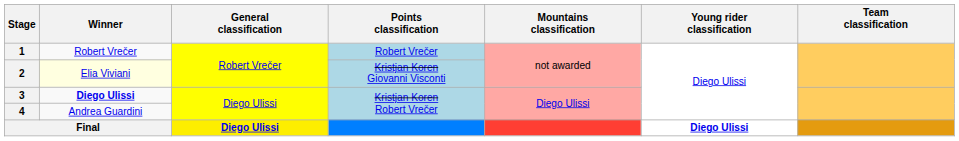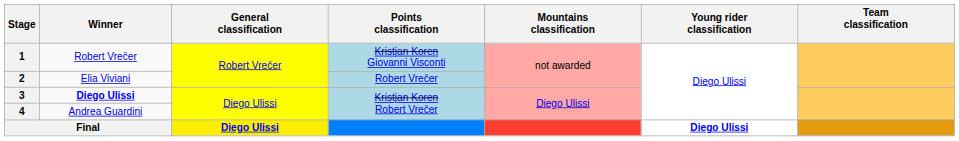 <table class="wikitable" style="text-align: center; font-size:smaller;">
 <tr>
 <th style="width:1%;">Stage</th>
 <th style="width:11%;">Winner</th>
 <th style="width:13%;">General<br>classification<br></th>
 <th style="width:13%;">Points<br>classification<br></th>
 <th style="width:13%;">Mountains<br>classification<br></th>
 <th style="width:13%;">Young rider<br>classification<br></th>
 <th style="width:13%;">Team<br>classification<br><br></th>
 </tr>
 <tr>
 <th>1</th>
 <td><a href='#'>Robert Vrečer</a></td>
 <td style="background:yellow;" rowspan=2><a href='#'>Robert Vrečer</a></td>
-<td style="background:lightblue;"><a href='#'>Robert Vrečer</a></td>
+<td style="background:lightblue;"><s><a href='#'>Kristjan Koren</a> </s><br><a href='#'>Giovanni Visconti</a></td>
 <td style="background:#FFA8A4;" rowspan=2>not awarded</td>
 <td style="background:white;" rowspan=4><a href='#'>Diego Ulissi</a></td>
 <td style="background:#FFCD5F;" rowspan=2></td>
 </tr>
 <tr>
 <th>2</th>
-<td style="background: lightyellow;"><a href='#'>Elia Viviani</a></td>
-<td style="background:lightblue;"><s><a href='#'>Kristjan Koren</a> </s><br><a href='#'>Giovanni Visconti</a></td>
+<td><a href='#'>Elia Viviani</a></td>
+<td style="background:lightblue;"><a href='#'>Robert Vrečer</a></td>
 </tr>
 <tr>
 <th>3</th>
 <td><strong><a href='#'>Diego Ulissi</a></strong></td>
 <td style="background:yellow;" rowspan=2><a href='#'>Diego Ulissi</a></td>
 <td style="background:lightblue;" rowspan=2><s><a href='#'>Kristjan Koren</a> </s><br><a href='#'>Robert Vrečer</a></td>
 <td style="background:#FFA8A4;" rowspan=2><a href='#'>Diego Ulissi</a></td>
 <td style="background:#FFCD5F;" rowspan=2></td>
 </tr>
 <tr>
 <th>4</th>
 <td><a href='#'>Andrea Guardini</a></td>
 </tr>
 <tr>
 <th colspan="2"><strong>Final</strong></th>
 <th style="background:#FDEE00;"><a href='#'>Diego Ulissi</a></th>
 <th style="background:#007FFF;"><s></s><br></th>
 <th style="background:#FF3E33;"></th>
 <th style="background:white;"><a href='#'>Diego Ulissi</a></th>
 <th style="background:#E49B0F;"></th>
 </tr>
 </table>
